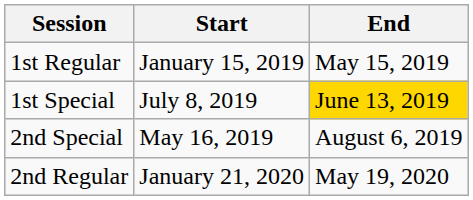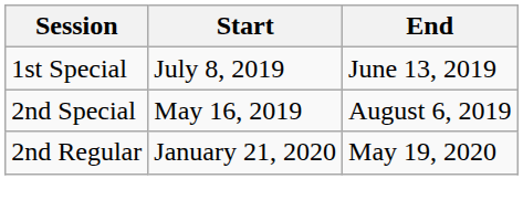 <table class="wikitable">
 <tr>
 <th>Session</th>
 <th>Start</th>
 <th>End</th>
 </tr>
 <tr>
-<td>1st Regular</td>
-<td>January 15, 2019</td>
-<td>May 15, 2019</td>
-</tr>
-<tr>
 <td>1st Special</td>
 <td>July 8, 2019</td>
-<td style="background: gold;">June 13, 2019</td>
+<td>June 13, 2019</td>
 </tr>
 <tr>
 <td>2nd Special</td>
 <td>May 16, 2019</td>
 <td>August 6, 2019</td>
 </tr>
 <tr>
 <td>2nd Regular</td>
 <td>January 21, 2020</td>
 <td>May 19, 2020</td>
 </tr>
 </table>
